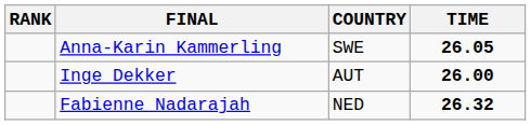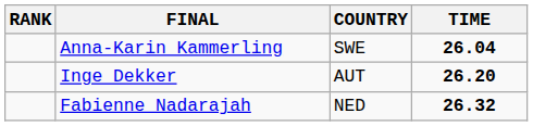 <table class="wikitable">
 <tr>
 <th>RANK</th>
 <th align="left" style="width: 15em">FINAL</th>
 <th>COUNTRY</th>
 <th style="width: 6em">TIME</th>
 </tr>
 <tr>
 <td align="center"></td>
 <td><a href='#'>Anna-Karin Kammerling</a></td>
 <td> SWE</td>
-<td align="center"><strong>26.05</strong></td>
+<td align="center"><strong>26.04</strong></td>
 </tr>
 <tr>
 <td align="center"></td>
 <td><a href='#'>Inge Dekker</a></td>
 <td> AUT</td>
-<td align="center"><strong>26.00</strong></td>
+<td align="center"><strong>26.20</strong></td>
 </tr>
 <tr>
 <td align="center"></td>
 <td><a href='#'>Fabienne Nadarajah</a></td>
 <td> NED</td>
 <td align="center"><strong>26.32</strong></td>
 </tr>
 </table>
